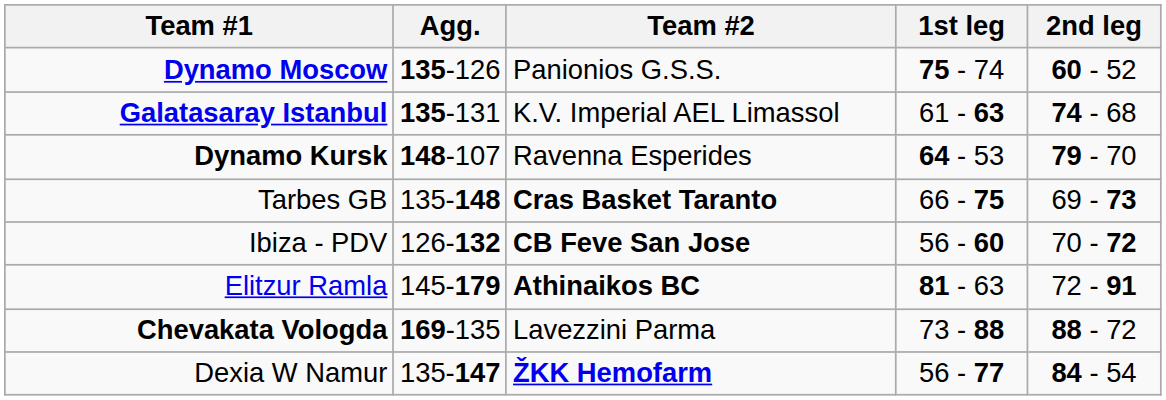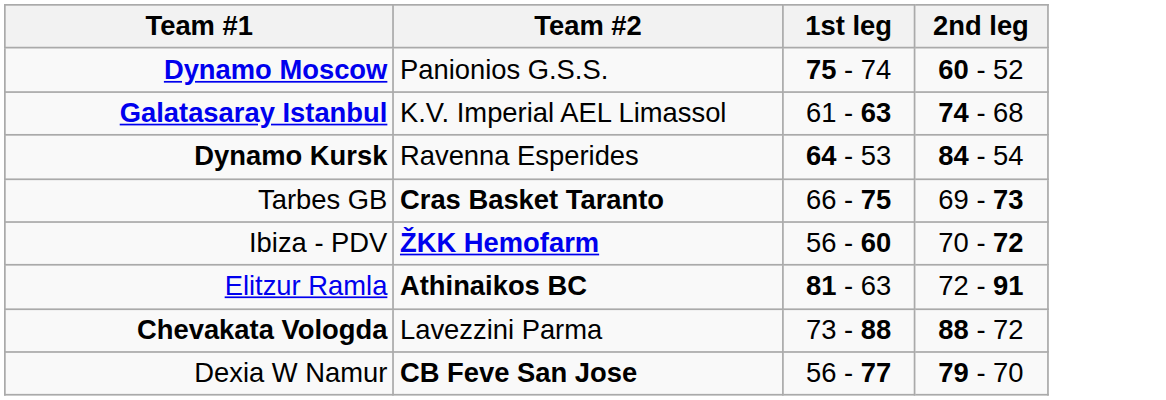 <table class=wikitable style="text-align:center">
 <tr>
 <th width=220>Team #1</th>
-<th width=40>Agg.</th>
 <th width=220>Team #2</th>
 <th width=70>1st leg</th>
 <th width=70>2nd leg</th>
 </tr>
 <tr>
 <td align=right><strong><a href='#'>Dynamo Moscow</a></strong> </td>
-<td><strong>135</strong>-126</td>
 <td align=left> Panionios G.S.S.</td>
 <td><strong>75</strong> - 74</td>
 <td><strong>60</strong> - 52</td>
 </tr>
 <tr>
 <td align=right><strong><a href='#'>Galatasaray Istanbul</a></strong> </td>
-<td><strong>135</strong>-131</td>
 <td align=left> K.V. Imperial AEL Limassol</td>
 <td>61 - <strong>63</strong></td>
 <td><strong>74</strong> - 68</td>
 </tr>
 <tr>
 <td align=right><strong>Dynamo Kursk</strong> </td>
-<td><strong>148</strong>-107</td>
 <td align=left> Ravenna Esperides</td>
 <td><strong>64</strong> - 53</td>
-<td><strong>79</strong> - 70</td>
+<td><strong>84</strong> - 54</td>
 </tr>
 <tr>
 <td align=right>Tarbes GB </td>
-<td>135-<strong>148</strong></td>
 <td align=left> <strong>Cras Basket Taranto</strong></td>
 <td>66 - <strong>75</strong></td>
 <td>69 - <strong>73</strong></td>
 </tr>
 <tr>
 <td align=right>Ibiza - PDV </td>
-<td>126-<strong>132</strong></td>
-<td align=left> <strong>CB Feve San Jose</strong></td>
+<td align=left> <strong><a href='#'>ŽKK Hemofarm</a></strong></td>
 <td>56 - <strong>60</strong></td>
 <td>70 - <strong>72</strong></td>
 </tr>
 <tr>
 <td align=right><a href='#'>Elitzur Ramla</a> </td>
-<td>145-<strong>179</strong></td>
 <td align=left> <strong>Athinaikos BC</strong></td>
 <td><strong>81</strong> - 63</td>
 <td>72 - <strong>91</strong></td>
 </tr>
 <tr>
 <td align=right><strong>Chevakata Vologda</strong> </td>
-<td><strong>169</strong>-135</td>
 <td align=left> Lavezzini Parma</td>
 <td>73 - <strong>88</strong></td>
 <td><strong>88</strong> - 72</td>
 </tr>
 <tr>
 <td align=right>Dexia W Namur </td>
-<td>135-<strong>147</strong></td>
-<td align=left> <strong><a href='#'>ŽKK Hemofarm</a></strong></td>
+<td align=left> <strong>CB Feve San Jose</strong></td>
 <td>56 - <strong>77</strong></td>
-<td><strong>84</strong> - 54</td>
+<td><strong>79</strong> - 70</td>
 </tr>
 </table>
